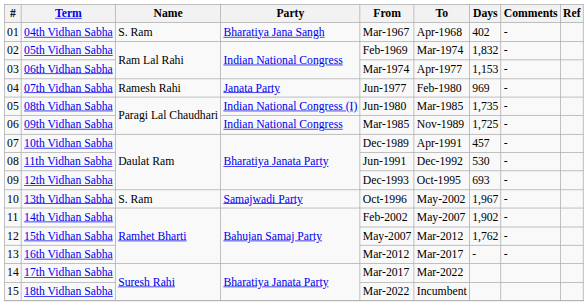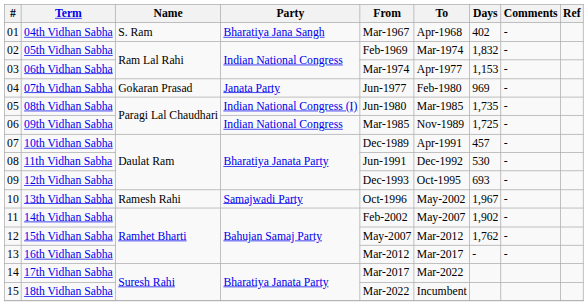 <table class="wikitable sortable">
 <tr>
 <th>#</th>
 <th><a href='#'>Term</a></th>
 <th>Name</th>
 <th>Party</th>
 <th>From</th>
 <th>To</th>
 <th>Days</th>
 <th>Comments</th>
 <th>Ref</th>
 </tr>
 <tr>
 <td>01</td>
 <td><a href='#'>04th Vidhan Sabha</a></td>
 <td>S. Ram</td>
 <td><a href='#'>Bharatiya Jana Sangh</a></td>
 <td>Mar-1967</td>
 <td>Apr-1968</td>
 <td>402</td>
 <td>-</td>
 <td></td>
 </tr>
 <tr>
 <td>02</td>
 <td><a href='#'>05th Vidhan Sabha</a></td>
 <td rowspan="2">Ram Lal  Rahi</td>
 <td rowspan="2"><a href='#'>Indian National Congress</a></td>
 <td>Feb-1969</td>
 <td>Mar-1974</td>
 <td>1,832</td>
 <td>-</td>
 <td></td>
 </tr>
 <tr>
 <td>03</td>
 <td><a href='#'>06th Vidhan Sabha</a></td>
 <td>Mar-1974</td>
 <td>Apr-1977</td>
 <td>1,153</td>
 <td>-</td>
 <td></td>
 </tr>
 <tr>
 <td>04</td>
 <td><a href='#'>07th Vidhan Sabha</a></td>
-<td>Ramesh Rahi</td>
+<td>Gokaran Prasad</td>
 <td><a href='#'>Janata Party</a></td>
 <td>Jun-1977</td>
 <td>Feb-1980</td>
 <td>969</td>
 <td>-</td>
 <td></td>
 </tr>
 <tr>
 <td>05</td>
 <td><a href='#'>08th Vidhan Sabha</a></td>
 <td rowspan="2">Paragi  Lal Chaudhari</td>
 <td><a href='#'>Indian National Congress (I)</a></td>
 <td>Jun-1980</td>
 <td>Mar-1985</td>
 <td>1,735</td>
 <td>-</td>
 <td></td>
 </tr>
 <tr>
 <td>06</td>
 <td><a href='#'>09th Vidhan Sabha</a></td>
 <td><a href='#'>Indian National Congress</a></td>
 <td>Mar-1985</td>
 <td>Nov-1989</td>
 <td>1,725</td>
 <td>-</td>
 <td></td>
 </tr>
 <tr>
 <td>07</td>
 <td><a href='#'>10th Vidhan Sabha</a></td>
 <td rowspan="3">Daulat  Ram</td>
 <td rowspan="3"><a href='#'>Bharatiya Janata Party</a></td>
 <td>Dec-1989</td>
 <td>Apr-1991</td>
 <td>457</td>
 <td>-</td>
 <td></td>
 </tr>
 <tr>
 <td>08</td>
 <td><a href='#'>11th Vidhan Sabha</a></td>
 <td>Jun-1991</td>
 <td>Dec-1992</td>
 <td>530</td>
 <td>-</td>
 <td></td>
 </tr>
 <tr>
 <td>09</td>
 <td><a href='#'>12th Vidhan Sabha</a></td>
 <td>Dec-1993</td>
 <td>Oct-1995</td>
 <td>693</td>
 <td>-</td>
 <td></td>
 </tr>
 <tr>
 <td>10</td>
 <td><a href='#'>13th Vidhan Sabha</a></td>
-<td>S. Ram</td>
+<td>Ramesh Rahi</td>
 <td><a href='#'>Samajwadi Party</a></td>
 <td>Oct-1996</td>
 <td>May-2002</td>
 <td>1,967</td>
 <td>-</td>
 <td></td>
 </tr>
 <tr>
 <td>11</td>
 <td><a href='#'>14th Vidhan Sabha</a></td>
 <td rowspan="3"><a href='#'>Ramhet Bharti</a></td>
 <td rowspan="3"><a href='#'>Bahujan Samaj Party</a></td>
 <td>Feb-2002</td>
 <td>May-2007</td>
 <td>1,902</td>
 <td>-</td>
 <td></td>
 </tr>
 <tr>
 <td>12</td>
 <td><a href='#'>15th Vidhan Sabha</a></td>
 <td>May-2007</td>
 <td>Mar-2012</td>
 <td>1,762</td>
 <td>-</td>
 <td></td>
 </tr>
 <tr>
 <td>13</td>
 <td><a href='#'>16th Vidhan Sabha</a></td>
 <td>Mar-2012</td>
 <td>Mar-2017</td>
 <td>-</td>
 <td>-</td>
 <td></td>
 </tr>
 <tr>
 <td>14</td>
 <td><a href='#'>17th Vidhan Sabha</a></td>
 <td rowspan="2"><a href='#'>Suresh Rahi</a></td>
 <td rowspan="2"><a href='#'>Bharatiya Janata Party</a></td>
 <td>Mar-2017</td>
 <td>Mar-2022</td>
 <td></td>
 <td></td>
 <td></td>
 </tr>
 <tr>
 <td>15</td>
 <td><a href='#'>18th Vidhan Sabha</a></td>
 <td>Mar-2022</td>
 <td>Incumbent</td>
 <td></td>
 <td></td>
 <td></td>
 </tr>
 <tr>
 </tr>
 </table>
